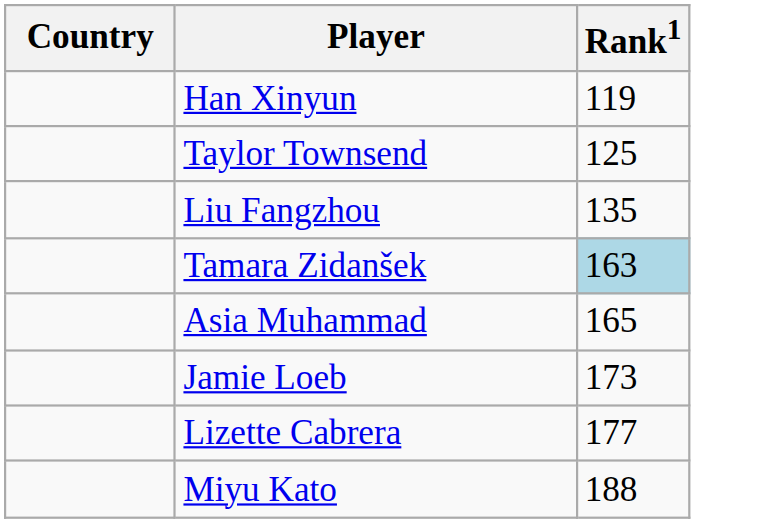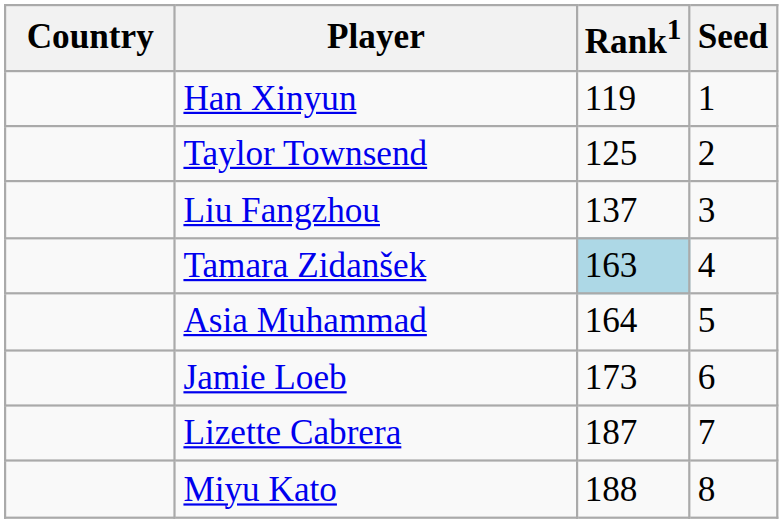 <table class="sortable wikitable">
 <tr>
 <th width="70">Country</th>
 <th width="175">Player</th>
 <th>Rank<sup>1</sup></th>
+<th>Seed</th>
 </tr>
 <tr>
 <td></td>
 <td><a href='#'>Han Xinyun</a></td>
 <td>119</td>
+<td>1</td>
 </tr>
 <tr>
 <td></td>
 <td><a href='#'>Taylor Townsend</a></td>
 <td>125</td>
+<td>2</td>
 </tr>
 <tr>
 <td></td>
 <td><a href='#'>Liu Fangzhou</a></td>
-<td>135</td>
+<td>137</td>
+<td>3</td>
 </tr>
 <tr>
 <td></td>
 <td><a href='#'>Tamara Zidanšek</a></td>
 <td style="background: lightblue;">163</td>
+<td>4</td>
 </tr>
 <tr>
 <td></td>
 <td><a href='#'>Asia Muhammad</a></td>
-<td>165</td>
+<td>164</td>
+<td>5</td>
 </tr>
 <tr>
 <td></td>
 <td><a href='#'>Jamie Loeb</a></td>
 <td>173</td>
+<td>6</td>
 </tr>
 <tr>
 <td></td>
 <td><a href='#'>Lizette Cabrera</a></td>
-<td>177</td>
+<td>187</td>
+<td>7</td>
 </tr>
 <tr>
 <td></td>
 <td><a href='#'>Miyu Kato</a></td>
 <td>188</td>
+<td>8</td>
 </tr>
 </table>
